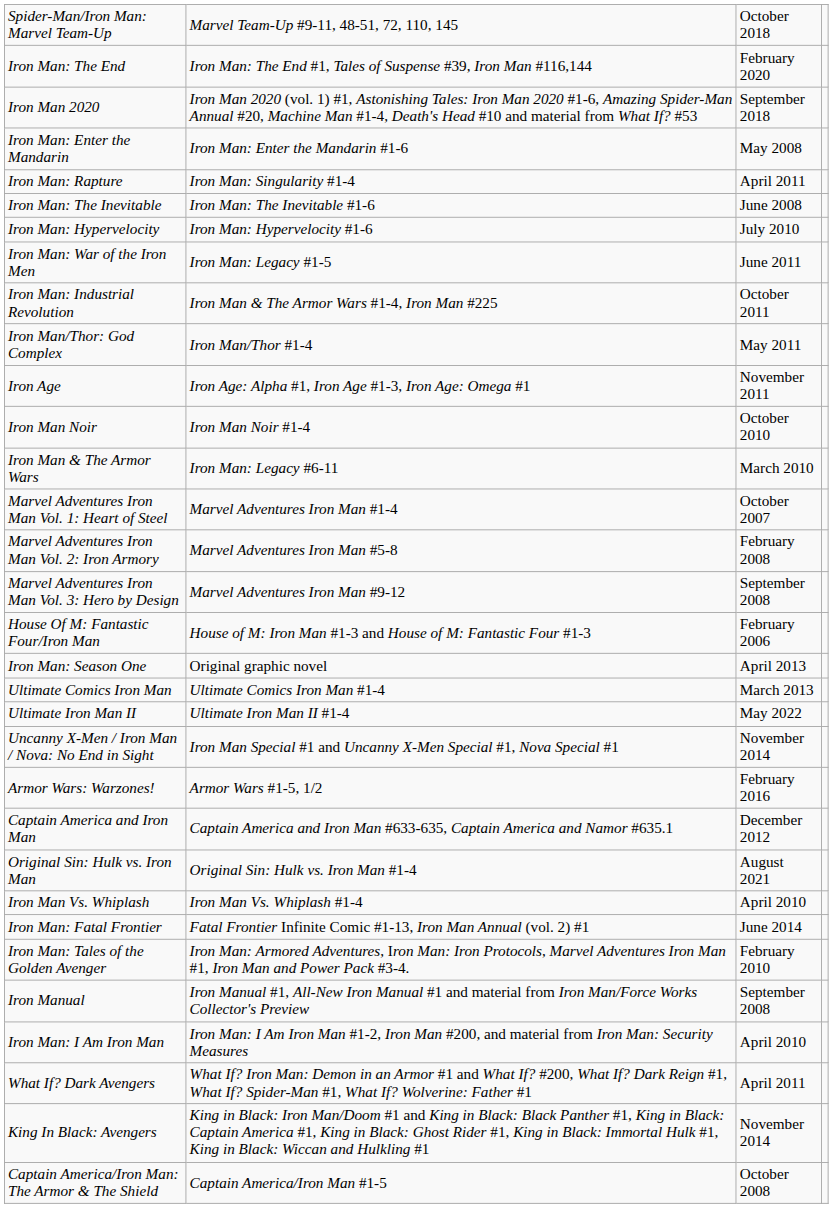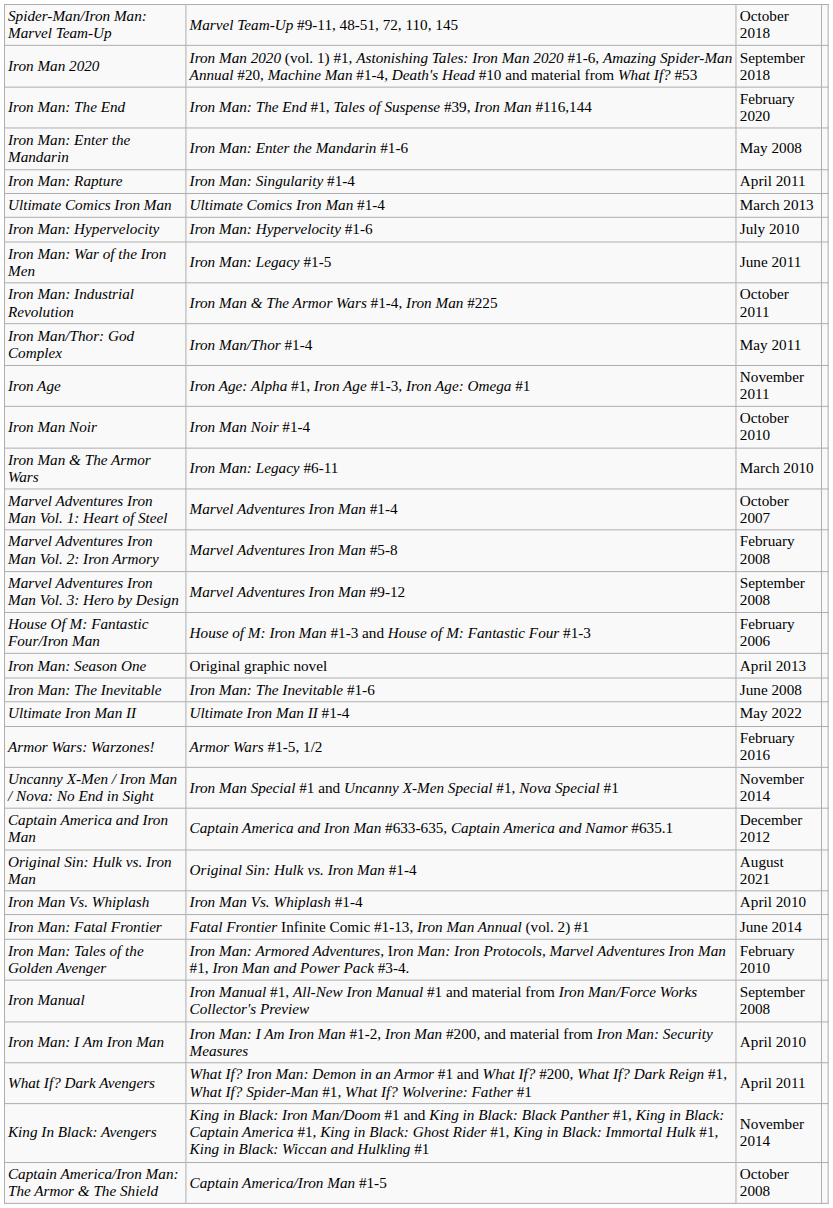 <table class="wikitable sortable">
 <tr>
 <td><em>Spider-Man/Iron Man: Marvel Team-Up</em></td>
 <td><em>Marvel Team-Up</em> #9-11, 48-51, 72, 110, 145</td>
 <td>October 2018</td>
 <td></td>
 </tr>
 <tr>
+<td><em>Iron Man 2020</em></td>
+<td><em>Iron Man 2020</em> (vol. 1) #1, <em>Astonishing Tales: Iron Man 2020</em> #1-6, <em>Amazing Spider-Man Annual</em> #20, <em>Machine Man</em> #1-4, <em>Death's Head</em> #10 and material from <em>What If?</em> #53</td>
+<td>September 2018</td>
+<td></td>
+</tr>
+<tr>
 <td><em>Iron Man: The End</em></td>
 <td><em>Iron Man: The End</em> #1, <em>Tales of Suspense</em> #39, <em>Iron Man</em> #116,144</td>
 <td>February 2020</td>
-<td></td>
-</tr>
-<tr>
-<td><em>Iron Man 2020</em></td>
-<td><em>Iron Man 2020</em> (vol. 1) #1, <em>Astonishing Tales: Iron Man 2020</em> #1-6, <em>Amazing Spider-Man Annual</em> #20, <em>Machine Man</em> #1-4, <em>Death's Head</em> #10 and material from <em>What If?</em> #53</td>
-<td>September 2018</td>
 <td></td>
 </tr>
 <tr>
 <td><em>Iron Man: Enter the Mandarin</em></td>
 <td><em>Iron Man: Enter the Mandarin</em> #1-6</td>
 <td>May 2008</td>
 <td></td>
 </tr>
 <tr>
 <td><em>Iron Man: Rapture</em></td>
 <td><em>Iron Man: Singularity</em> #1-4</td>
 <td>April 2011</td>
 <td></td>
 </tr>
 <tr>
-<td><em>Iron Man: The Inevitable</em></td>
-<td><em>Iron Man: The Inevitable</em> #1-6</td>
-<td>June 2008</td>
+<td><em>Ultimate Comics Iron Man</em></td>
+<td><em>Ultimate Comics Iron Man</em> #1-4</td>
+<td>March 2013</td>
 <td></td>
 </tr>
 <tr>
 <td><em>Iron Man: Hypervelocity</em></td>
 <td><em>Iron Man: Hypervelocity</em> #1-6</td>
 <td>July 2010</td>
 <td></td>
 </tr>
 <tr>
 <td><em>Iron Man: War of the Iron Men</em></td>
 <td><em>Iron Man: Legacy</em> #1-5</td>
 <td>June 2011</td>
 <td></td>
 </tr>
 <tr>
 <td><em>Iron Man: Industrial Revolution</em></td>
 <td><em>Iron Man & The Armor Wars</em> #1-4, <em>Iron Man</em> #225</td>
 <td>October 2011</td>
 <td></td>
 </tr>
 <tr>
 <td><em>Iron Man/Thor: God Complex</em></td>
 <td><em>Iron Man/Thor</em> #1-4</td>
 <td>May 2011</td>
 <td></td>
 </tr>
 <tr>
 <td><em>Iron Age</em></td>
 <td><em>Iron Age: Alpha</em> #1, <em>Iron Age</em> #1-3, <em>Iron Age: Omega</em> #1</td>
 <td>November 2011</td>
 <td></td>
 </tr>
 <tr>
 <td><em>Iron Man Noir</em></td>
 <td><em>Iron Man Noir</em> #1-4</td>
 <td>October 2010</td>
 <td></td>
 </tr>
 <tr>
 <td><em>Iron Man & The Armor Wars</em></td>
 <td><em>Iron Man: Legacy</em> #6-11</td>
 <td>March 2010</td>
 <td></td>
 </tr>
 <tr>
 <td><em>Marvel Adventures Iron Man Vol. 1: Heart of Steel</em></td>
 <td><em>Marvel Adventures Iron Man</em> #1-4</td>
 <td>October 2007</td>
 <td></td>
 </tr>
 <tr>
 <td><em>Marvel Adventures Iron Man Vol. 2: Iron Armory</em></td>
 <td><em>Marvel Adventures Iron Man</em> #5-8</td>
 <td>February 2008</td>
 <td></td>
 </tr>
 <tr>
 <td><em>Marvel Adventures Iron Man Vol. 3: Hero by Design</em></td>
 <td><em>Marvel Adventures Iron Man</em> #9-12</td>
 <td>September 2008</td>
 <td></td>
 </tr>
 <tr>
 <td><em>House Of M: Fantastic Four/Iron Man</em></td>
 <td><em>House of M: Iron Man</em> #1-3 and <em>House of M: Fantastic Four</em> #1-3</td>
 <td>February 2006</td>
 <td></td>
 </tr>
 <tr>
 <td><em>Iron Man: Season One</em></td>
 <td>Original graphic novel</td>
 <td>April 2013</td>
 <td></td>
 </tr>
 <tr>
-<td><em>Ultimate Comics Iron Man</em></td>
-<td><em>Ultimate Comics Iron Man</em> #1-4</td>
-<td>March 2013</td>
+<td><em>Iron Man: The Inevitable</em></td>
+<td><em>Iron Man: The Inevitable</em> #1-6</td>
+<td>June 2008</td>
 <td></td>
 </tr>
 <tr>
 <td><em>Ultimate Iron Man II</em></td>
 <td><em>Ultimate Iron Man II</em> #1-4</td>
 <td>May 2022</td>
 <td></td>
 </tr>
 <tr>
+<td><em>Armor Wars: Warzones!</em></td>
+<td><em>Armor Wars</em> #1-5, 1/2</td>
+<td>February 2016</td>
+<td></td>
+</tr>
+<tr>
 <td><em>Uncanny X-Men / Iron Man / Nova: No End in Sight</em></td>
 <td><em>Iron Man Special</em> #1 and <em>Uncanny X-Men Special</em> #1, <em>Nova Special</em> #1</td>
 <td>November 2014</td>
-<td></td>
-</tr>
-<tr>
-<td><em>Armor Wars: Warzones!</em></td>
-<td><em>Armor Wars</em> #1-5, 1/2</td>
-<td>February 2016</td>
 <td></td>
 </tr>
 <tr>
 <td><em>Captain America and Iron Man</em></td>
 <td><em>Captain America and Iron Man</em> #633-635, <em>Captain America and Namor</em> #635.1</td>
 <td>December 2012</td>
 <td></td>
 </tr>
 <tr>
 <td><em>Original Sin: Hulk vs. Iron Man</em></td>
 <td><em>Original Sin: Hulk vs. Iron Man</em> #1-4</td>
 <td>August 2021</td>
 <td></td>
 </tr>
 <tr>
 <td><em>Iron Man Vs. Whiplash</em></td>
 <td><em>Iron Man Vs. Whiplash</em> #1-4</td>
 <td>April 2010</td>
 <td></td>
 </tr>
 <tr>
 <td><em>Iron Man: Fatal Frontier</em></td>
 <td><em>Fatal Frontier</em> Infinite Comic #1-13, <em>Iron Man Annual</em> (vol. 2) #1</td>
 <td>June 2014</td>
 <td></td>
 </tr>
 <tr>
 <td><em>Iron Man: Tales of the Golden Avenger</em></td>
 <td><em>Iron Man: Armored Adventures</em>, I<em>ron Man: Iron Protocols</em>, <em>Marvel Adventures Iron Man</em> #1, <em>Iron Man and Power Pack</em> #3-4.</td>
 <td>February 2010</td>
 <td></td>
 </tr>
 <tr>
 <td><em>Iron Manual</em></td>
 <td><em>Iron Manual</em> #1, <em>All-New Iron Manual</em> #1 and material from <em>Iron Man/Force Works Collector's Preview</em></td>
 <td>September 2008</td>
 <td></td>
 </tr>
 <tr>
 <td><em>Iron Man: I Am Iron Man</em></td>
 <td><em>Iron Man: I Am Iron Man</em> #1-2, <em>Iron Man</em> #200, and material from <em>Iron Man: Security Measures</em></td>
 <td>April 2010</td>
 <td></td>
 </tr>
 <tr>
 <td><em>What If? Dark Avengers</em></td>
 <td><em>What If? Iron Man: Demon in an Armor</em> #1 and <em>What If?</em> #200, <em>What If? Dark Reign</em> #1, <em>What If? Spider-Man</em> #1, <em>What If? Wolverine: Father</em> #1</td>
 <td>April 2011</td>
 <td></td>
 </tr>
 <tr>
 <td><em>King In Black: Avengers</em></td>
 <td><em>King in Black: Iron Man/Doom</em> #1 and <em>King in Black: Black Panther</em> #1, <em>King in Black: Captain America</em> #1, <em>King in Black: Ghost Rider</em> #1, <em>King in Black: Immortal Hulk</em> #1, <em>King in Black: Wiccan and Hulkling</em> #1</td>
 <td>November 2014</td>
 <td></td>
 </tr>
 <tr>
 <td><em>Captain America/Iron Man: The Armor & The Shield</em></td>
 <td><em>Captain America/Iron Man</em> #1-5</td>
 <td>October 2008</td>
 <td></td>
 </tr>
 </table>
